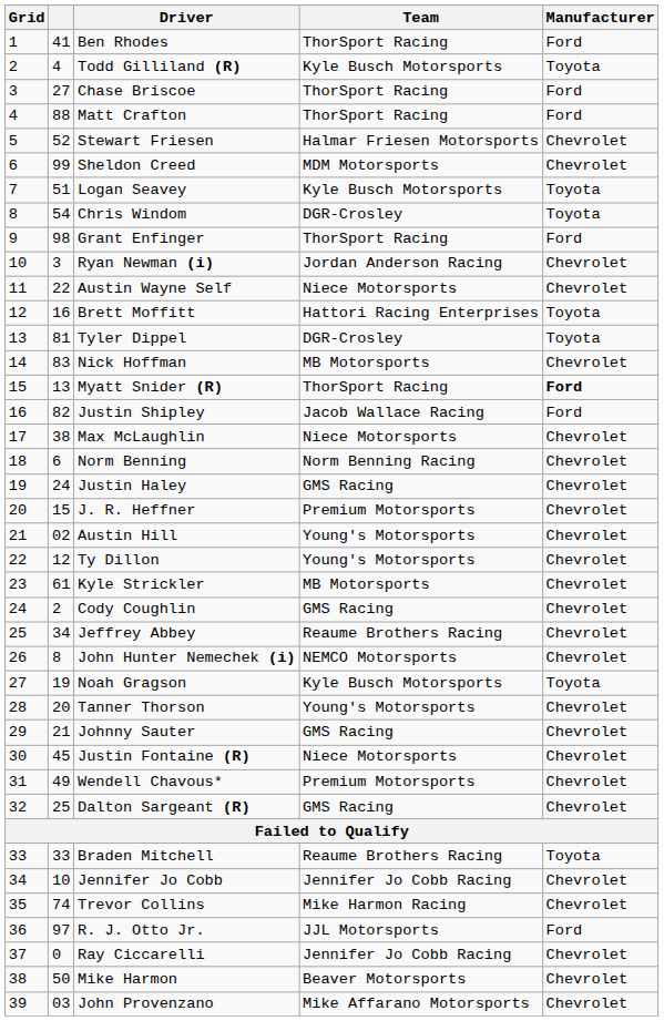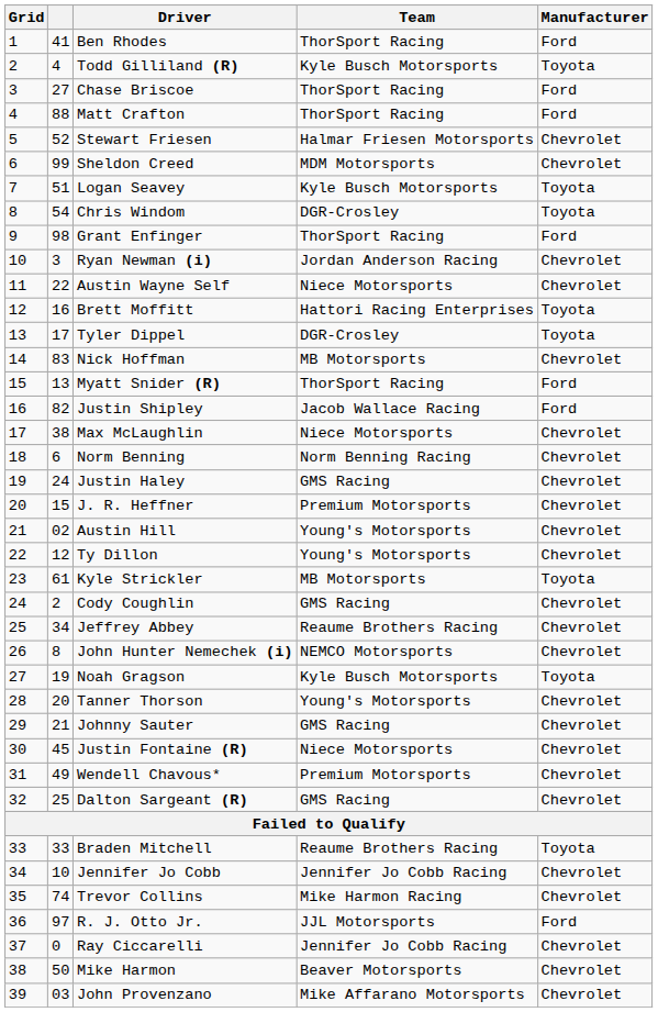 <table class="wikitable">
 <tr>
 <th>Grid</th>
 <th></th>
 <th>Driver</th>
 <th>Team</th>
 <th>Manufacturer</th>
 </tr>
 <tr>
 <td>1</td>
 <td>41</td>
 <td>Ben Rhodes</td>
 <td>ThorSport Racing</td>
 <td>Ford</td>
 </tr>
 <tr>
 <td>2</td>
 <td>4</td>
 <td>Todd Gilliland <strong>(R)</strong></td>
 <td>Kyle Busch Motorsports</td>
 <td>Toyota</td>
 </tr>
 <tr>
 <td>3</td>
 <td>27</td>
 <td>Chase Briscoe</td>
 <td>ThorSport Racing</td>
 <td>Ford</td>
 </tr>
 <tr>
 <td>4</td>
 <td>88</td>
 <td>Matt Crafton</td>
 <td>ThorSport Racing</td>
 <td>Ford</td>
 </tr>
 <tr>
 <td>5</td>
 <td>52</td>
 <td>Stewart Friesen</td>
 <td>Halmar Friesen Motorsports</td>
 <td>Chevrolet</td>
 </tr>
 <tr>
 <td>6</td>
 <td>99</td>
 <td>Sheldon Creed</td>
 <td>MDM Motorsports</td>
 <td>Chevrolet</td>
 </tr>
 <tr>
 <td>7</td>
 <td>51</td>
 <td>Logan Seavey</td>
 <td>Kyle Busch Motorsports</td>
 <td>Toyota</td>
 </tr>
 <tr>
 <td>8</td>
 <td>54</td>
 <td>Chris Windom</td>
 <td>DGR-Crosley</td>
 <td>Toyota</td>
 </tr>
 <tr>
 <td>9</td>
 <td>98</td>
 <td>Grant Enfinger</td>
 <td>ThorSport Racing</td>
 <td>Ford</td>
 </tr>
 <tr>
 <td>10</td>
 <td>3</td>
 <td>Ryan Newman <strong>(i)</strong></td>
 <td>Jordan Anderson Racing</td>
 <td>Chevrolet</td>
 </tr>
 <tr>
 <td>11</td>
 <td>22</td>
 <td>Austin Wayne Self</td>
 <td>Niece Motorsports</td>
 <td>Chevrolet</td>
 </tr>
 <tr>
 <td>12</td>
 <td>16</td>
 <td>Brett Moffitt</td>
 <td>Hattori Racing Enterprises</td>
 <td>Toyota</td>
 </tr>
 <tr>
 <td>13</td>
-<td>81</td>
+<td>17</td>
 <td>Tyler Dippel</td>
 <td>DGR-Crosley</td>
 <td>Toyota</td>
 </tr>
 <tr>
 <td>14</td>
 <td>83</td>
 <td>Nick Hoffman</td>
 <td>MB Motorsports</td>
 <td>Chevrolet</td>
 </tr>
 <tr>
 <td>15</td>
 <td>13</td>
 <td>Myatt Snider <strong>(R)</strong></td>
 <td>ThorSport Racing</td>
-<td><strong>Ford</strong></td>
+<td>Ford</td>
 </tr>
 <tr>
 <td>16</td>
 <td>82</td>
 <td>Justin Shipley</td>
 <td>Jacob Wallace Racing</td>
 <td>Ford</td>
 </tr>
 <tr>
 <td>17</td>
 <td>38</td>
 <td>Max McLaughlin</td>
 <td>Niece Motorsports</td>
 <td>Chevrolet</td>
 </tr>
 <tr>
 <td>18</td>
 <td>6</td>
 <td>Norm Benning</td>
 <td>Norm Benning Racing</td>
 <td>Chevrolet</td>
 </tr>
 <tr>
 <td>19</td>
 <td>24</td>
 <td>Justin Haley</td>
 <td>GMS Racing</td>
 <td>Chevrolet</td>
 </tr>
 <tr>
 <td>20</td>
 <td>15</td>
 <td>J. R. Heffner</td>
 <td>Premium Motorsports</td>
 <td>Chevrolet</td>
 </tr>
 <tr>
 <td>21</td>
 <td>02</td>
 <td>Austin Hill</td>
 <td>Young's Motorsports</td>
 <td>Chevrolet</td>
 </tr>
 <tr>
 <td>22</td>
 <td>12</td>
 <td>Ty Dillon</td>
 <td>Young's Motorsports</td>
 <td>Chevrolet</td>
 </tr>
 <tr>
 <td>23</td>
 <td>61</td>
 <td>Kyle Strickler</td>
 <td>MB Motorsports</td>
-<td>Chevrolet</td>
+<td>Toyota</td>
 </tr>
 <tr>
 <td>24</td>
 <td>2</td>
 <td>Cody Coughlin</td>
 <td>GMS Racing</td>
 <td>Chevrolet</td>
 </tr>
 <tr>
 <td>25</td>
 <td>34</td>
 <td>Jeffrey Abbey</td>
 <td>Reaume Brothers Racing</td>
 <td>Chevrolet</td>
 </tr>
 <tr>
 <td>26</td>
 <td>8</td>
 <td>John Hunter Nemechek <strong>(i)</strong></td>
 <td>NEMCO Motorsports</td>
 <td>Chevrolet</td>
 </tr>
 <tr>
 <td>27</td>
 <td>19</td>
 <td>Noah Gragson</td>
 <td>Kyle Busch Motorsports</td>
 <td>Toyota</td>
 </tr>
 <tr>
 <td>28</td>
 <td>20</td>
 <td>Tanner Thorson</td>
 <td>Young's Motorsports</td>
 <td>Chevrolet</td>
 </tr>
 <tr>
 <td>29</td>
 <td>21</td>
 <td>Johnny Sauter</td>
 <td>GMS Racing</td>
 <td>Chevrolet</td>
 </tr>
 <tr>
 <td>30</td>
 <td>45</td>
 <td>Justin Fontaine <strong>(R)</strong></td>
 <td>Niece Motorsports</td>
 <td>Chevrolet</td>
 </tr>
 <tr>
 <td>31</td>
 <td>49</td>
 <td>Wendell Chavous*</td>
 <td>Premium Motorsports</td>
 <td>Chevrolet</td>
 </tr>
 <tr>
 <td>32</td>
 <td>25</td>
 <td>Dalton Sargeant <strong>(R)</strong></td>
 <td>GMS Racing</td>
 <td>Chevrolet</td>
 </tr>
 <tr>
 <th colspan="5"><strong>Failed to Qualify</strong></th>
 </tr>
 <tr>
 <td>33</td>
 <td>33</td>
 <td>Braden Mitchell</td>
 <td>Reaume Brothers Racing</td>
 <td>Toyota</td>
 </tr>
 <tr>
 <td>34</td>
 <td>10</td>
 <td>Jennifer Jo Cobb</td>
 <td>Jennifer Jo Cobb Racing</td>
 <td>Chevrolet</td>
 </tr>
 <tr>
 <td>35</td>
 <td>74</td>
 <td>Trevor Collins</td>
 <td>Mike Harmon Racing</td>
 <td>Chevrolet</td>
 </tr>
 <tr>
 <td>36</td>
 <td>97</td>
 <td>R. J. Otto Jr.</td>
 <td>JJL Motorsports</td>
 <td>Ford</td>
 </tr>
 <tr>
 <td>37</td>
 <td>0</td>
 <td>Ray Ciccarelli</td>
 <td>Jennifer Jo Cobb Racing</td>
 <td>Chevrolet</td>
 </tr>
 <tr>
 <td>38</td>
 <td>50</td>
 <td>Mike Harmon</td>
 <td>Beaver Motorsports</td>
 <td>Chevrolet</td>
 </tr>
 <tr>
 <td>39</td>
 <td>03</td>
 <td>John Provenzano</td>
 <td>Mike Affarano Motorsports</td>
 <td>Chevrolet</td>
 </tr>
 <tr>
 </tr>
 </table>
